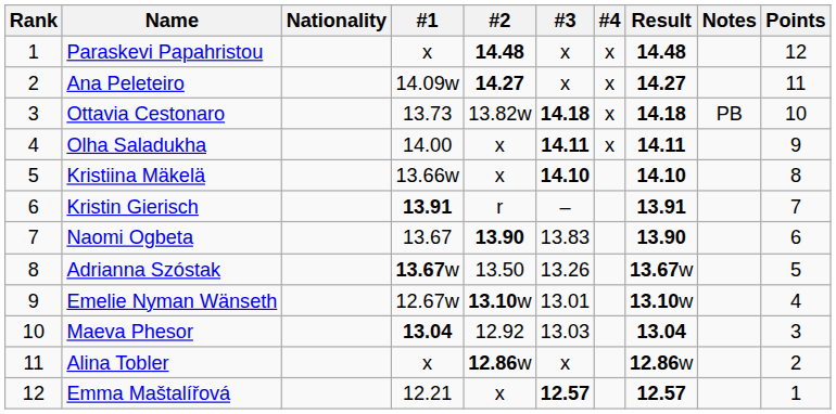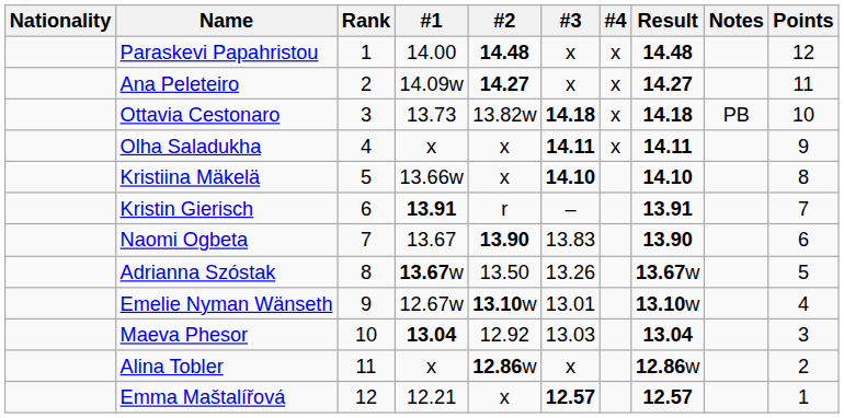 <table class="wikitable sortable" style="text-align:center; font-size:95%">
 <tr>
+<th>Nationality</th>
+<th>Name</th>
 <th>Rank</th>
-<th>Name</th>
-<th>Nationality</th>
 <th>#1</th>
 <th>#2</th>
 <th>#3</th>
 <th>#4</th>
 <th>Result</th>
 <th>Notes</th>
 <th>Points</th>
 </tr>
 <tr>
+<td align=left></td>
+<td align=left><a href='#'>Paraskevi Papahristou</a></td>
 <td>1</td>
-<td align=left><a href='#'>Paraskevi Papahristou</a></td>
-<td align=left></td>
-<td>x</td>
+<td>14.00</td>
 <td><strong>14.48</strong></td>
 <td>x</td>
 <td>x</td>
 <td><strong>14.48</strong></td>
 <td></td>
 <td>12</td>
 </tr>
 <tr>
+<td align=left></td>
+<td align=left><a href='#'>Ana Peleteiro</a></td>
 <td>2</td>
-<td align=left><a href='#'>Ana Peleteiro</a></td>
-<td align=left></td>
 <td>14.09w</td>
 <td><strong>14.27</strong></td>
 <td>x</td>
 <td>x</td>
 <td><strong>14.27</strong></td>
 <td></td>
 <td>11</td>
 </tr>
 <tr>
+<td align=left></td>
+<td align=left><a href='#'>Ottavia Cestonaro</a></td>
 <td>3</td>
-<td align=left><a href='#'>Ottavia Cestonaro</a></td>
-<td align=left></td>
 <td>13.73</td>
 <td>13.82w</td>
 <td><strong>14.18</strong></td>
 <td>x</td>
 <td><strong>14.18</strong></td>
 <td>PB</td>
 <td>10</td>
 </tr>
 <tr>
+<td align=left></td>
+<td align=left><a href='#'>Olha Saladukha</a></td>
 <td>4</td>
-<td align=left><a href='#'>Olha Saladukha</a></td>
-<td align=left></td>
-<td>14.00</td>
+<td>x</td>
 <td>x</td>
 <td><strong>14.11</strong></td>
 <td>x</td>
 <td><strong>14.11</strong></td>
 <td></td>
 <td>9</td>
 </tr>
 <tr>
+<td align=left></td>
+<td align=left><a href='#'>Kristiina Mäkelä</a></td>
 <td>5</td>
-<td align=left><a href='#'>Kristiina Mäkelä</a></td>
-<td align=left></td>
 <td>13.66w</td>
 <td>x</td>
 <td><strong>14.10</strong></td>
 <td></td>
 <td><strong>14.10</strong></td>
 <td></td>
 <td>8</td>
 </tr>
 <tr>
+<td align=left></td>
+<td align=left><a href='#'>Kristin Gierisch</a></td>
 <td>6</td>
-<td align=left><a href='#'>Kristin Gierisch</a></td>
-<td align=left></td>
 <td><strong>13.91</strong></td>
 <td>r</td>
 <td>–</td>
 <td></td>
 <td><strong>13.91</strong></td>
 <td></td>
 <td>7</td>
 </tr>
 <tr>
+<td align=left></td>
+<td align=left><a href='#'>Naomi Ogbeta</a></td>
 <td>7</td>
-<td align=left><a href='#'>Naomi Ogbeta</a></td>
-<td align=left></td>
 <td>13.67</td>
 <td><strong>13.90</strong></td>
 <td>13.83</td>
 <td></td>
 <td><strong>13.90</strong></td>
 <td></td>
 <td>6</td>
 </tr>
 <tr>
+<td align=left></td>
+<td align=left><a href='#'>Adrianna Szóstak</a></td>
 <td>8</td>
-<td align=left><a href='#'>Adrianna Szóstak</a></td>
-<td align=left></td>
 <td><strong>13.67</strong>w</td>
 <td>13.50</td>
 <td>13.26</td>
 <td></td>
 <td><strong>13.67</strong>w</td>
 <td></td>
 <td>5</td>
 </tr>
 <tr>
+<td align=left></td>
+<td align=left><a href='#'>Emelie Nyman Wänseth</a></td>
 <td>9</td>
-<td align=left><a href='#'>Emelie Nyman Wänseth</a></td>
-<td align=left></td>
 <td>12.67w</td>
 <td><strong>13.10</strong>w</td>
 <td>13.01</td>
 <td></td>
 <td><strong>13.10</strong>w</td>
 <td></td>
 <td>4</td>
 </tr>
 <tr>
+<td align=left></td>
+<td align=left><a href='#'>Maeva Phesor</a></td>
 <td>10</td>
-<td align=left><a href='#'>Maeva Phesor</a></td>
-<td align=left></td>
 <td><strong>13.04</strong></td>
 <td>12.92</td>
 <td>13.03</td>
 <td></td>
 <td><strong>13.04</strong></td>
 <td></td>
 <td>3</td>
 </tr>
 <tr>
+<td align=left></td>
+<td align=left><a href='#'>Alina Tobler</a></td>
 <td>11</td>
-<td align=left><a href='#'>Alina Tobler</a></td>
-<td align=left></td>
 <td>x</td>
 <td><strong>12.86</strong>w</td>
 <td>x</td>
 <td></td>
 <td><strong>12.86</strong>w</td>
 <td></td>
 <td>2</td>
 </tr>
 <tr>
+<td align=left></td>
+<td align=left><a href='#'>Emma Maštalířová</a></td>
 <td>12</td>
-<td align=left><a href='#'>Emma Maštalířová</a></td>
-<td align=left></td>
 <td>12.21</td>
 <td>x</td>
 <td><strong>12.57</strong></td>
 <td></td>
 <td><strong>12.57</strong></td>
 <td></td>
 <td>1</td>
 </tr>
 </table>
